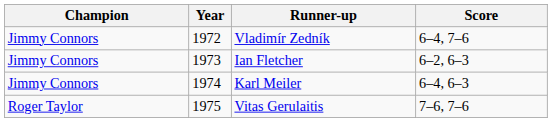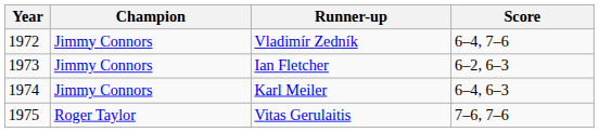 <table class="wikitable">
 <tr>
+<th style="width:40px">Year</th>
 <th style="width:200px">Champion</th>
-<th style="width:40px">Year</th>
 <th style="width:200px">Runner-up</th>
 <th style="width:140px">Score</th>
 </tr>
 <tr>
+<td>1972</td>
 <td>  <a href='#'>Jimmy Connors</a></td>
-<td>1972</td>
 <td>  <a href='#'>Vladimír Zedník</a></td>
 <td>6–4, 7–6</td>
 </tr>
 <tr>
+<td>1973</td>
 <td>  <a href='#'>Jimmy Connors</a></td>
-<td>1973</td>
 <td>  <a href='#'>Ian Fletcher</a></td>
 <td>6–2, 6–3</td>
 </tr>
 <tr>
+<td>1974</td>
 <td>  <a href='#'>Jimmy Connors</a></td>
-<td>1974</td>
 <td>  <a href='#'>Karl Meiler</a></td>
 <td>6–4, 6–3</td>
 </tr>
 <tr>
+<td>1975</td>
 <td>  <a href='#'>Roger Taylor</a></td>
-<td>1975</td>
 <td>  <a href='#'>Vitas Gerulaitis</a></td>
 <td>7–6, 7–6</td>
 </tr>
 </table>
